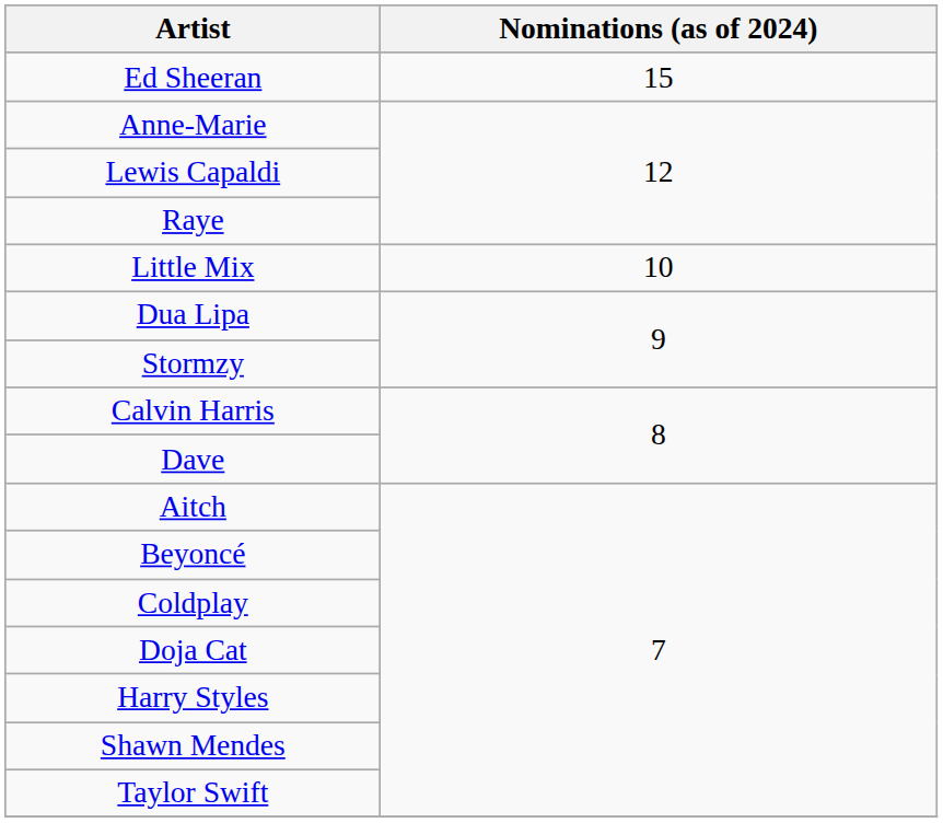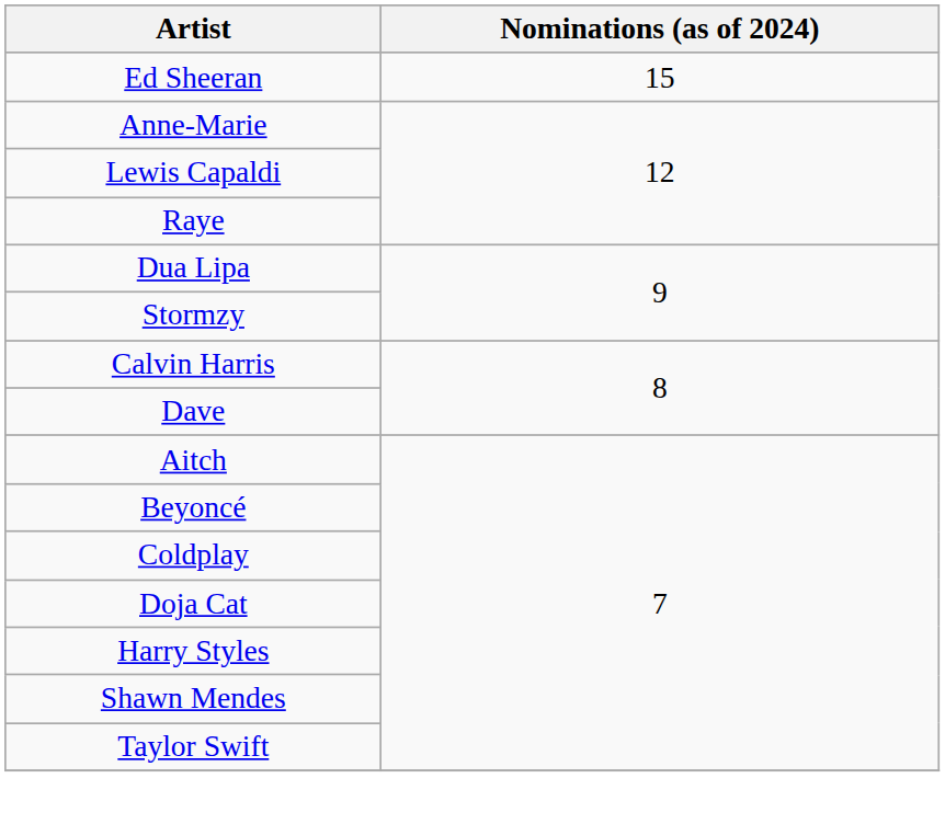 <table class="wikitable plainrowheaders" style="text-align:center;">
 <tr>
 <th scope="col" style="width:12em;">Artist</th>
 <th scope="col" style="width:18em;">Nominations (as of 2024)</th>
 </tr>
 <tr>
 <td><a href='#'>Ed Sheeran</a></td>
 <td align="center">15</td>
 </tr>
 <tr>
 <td><a href='#'>Anne-Marie</a></td>
 <td rowspan="3" align="center">12</td>
 </tr>
 <tr>
 <td><a href='#'>Lewis Capaldi</a></td>
 </tr>
 <tr>
 <td><a href='#'>Raye</a></td>
-</tr>
-<tr>
-<td><a href='#'>Little Mix</a></td>
-<td align="center">10</td>
 </tr>
 <tr>
 <td><a href='#'>Dua Lipa</a></td>
 <td rowspan="2">9</td>
 </tr>
 <tr>
 <td><a href='#'>Stormzy</a></td>
 </tr>
 <tr>
 <td><a href='#'>Calvin Harris</a></td>
 <td rowspan="2">8</td>
 </tr>
 <tr>
 <td><a href='#'>Dave</a></td>
 </tr>
 <tr>
 <td><a href='#'>Aitch</a></td>
 <td rowspan="7">7</td>
 </tr>
 <tr>
 <td><a href='#'>Beyoncé</a></td>
 </tr>
 <tr>
 <td><a href='#'>Coldplay</a></td>
 </tr>
 <tr>
 <td><a href='#'>Doja Cat</a></td>
 </tr>
 <tr>
 <td><a href='#'>Harry Styles</a></td>
 </tr>
 <tr>
 <td><a href='#'>Shawn Mendes</a></td>
 </tr>
 <tr>
 <td><a href='#'>Taylor Swift</a></td>
 </tr>
 <tr>
 </tr>
 </table>
